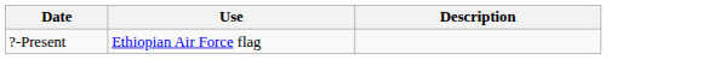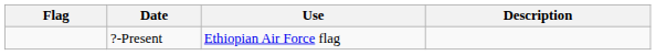 <table class="wikitable">
 <tr>
+<th style="width:110px;">Flag</th>
 <th style="width:100px;">Date</th>
 <th style="width:250px;">Use</th>
 <th style="width:250px;">Description</th>
 </tr>
 <tr>
+<td></td>
 <td>?-Present</td>
 <td><a href='#'>Ethiopian Air Force</a> flag</td>
 <td></td>
 </tr>
 </table>
